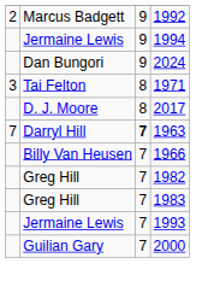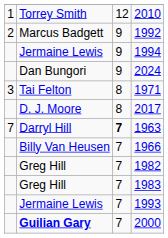 <table class="wikitable">
 <tr>
+</tr>
+<tr>
+<td>1</td>
+<td><a href='#'>Torrey Smith</a></td>
+<td>12</td>
+<td><a href='#'>2010</a></td>
 </tr>
 <tr>
 <td>2</td>
 <td>Marcus Badgett</td>
 <td>9</td>
 <td><a href='#'>1992</a></td>
 </tr>
 <tr>
 <td></td>
 <td><a href='#'>Jermaine Lewis</a></td>
 <td>9</td>
 <td><a href='#'>1994</a></td>
 </tr>
 <tr>
 <td></td>
 <td>Dan Bungori</td>
 <td>9</td>
 <td><a href='#'>2024</a></td>
 </tr>
 <tr>
 <td>3</td>
 <td><a href='#'>Tai Felton</a></td>
 <td>8</td>
 <td><a href='#'>1971</a></td>
 </tr>
 <tr>
 <td></td>
 <td><a href='#'>D. J. Moore</a></td>
 <td>8</td>
 <td><a href='#'>2017</a></td>
 </tr>
 <tr>
 <td>7</td>
 <td><a href='#'>Darryl Hill</a></td>
 <td><strong>7</strong></td>
 <td><a href='#'>1963</a></td>
 </tr>
 <tr>
 <td></td>
 <td><a href='#'>Billy Van Heusen</a></td>
 <td>7</td>
 <td><a href='#'>1966</a></td>
 </tr>
 <tr>
 <td></td>
 <td>Greg Hill</td>
 <td>7</td>
 <td><a href='#'>1982</a></td>
 </tr>
 <tr>
 <td></td>
 <td>Greg Hill</td>
 <td>7</td>
 <td><a href='#'>1983</a></td>
 </tr>
 <tr>
 <td></td>
 <td><a href='#'>Jermaine Lewis</a></td>
 <td>7</td>
 <td><a href='#'>1993</a></td>
 </tr>
 <tr>
 <td></td>
-<td><a href='#'>Guilian Gary</a></td>
+<td><strong><a href='#'>Guilian Gary</a></strong></td>
 <td>7</td>
 <td><a href='#'>2000</a></td>
 </tr>
 </table>
